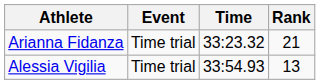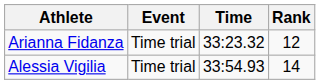 <table class="wikitable" style="font-size:90%">
 <tr>
 <th>Athlete</th>
 <th>Event</th>
 <th>Time</th>
 <th>Rank</th>
 </tr>
 <tr align=center>
 <td align=left><a href='#'>Arianna Fidanza</a></td>
 <td align=left>Time trial</td>
 <td>33:23.32</td>
-<td>21</td>
+<td>12</td>
 </tr>
 <tr align=center>
 <td align=left><a href='#'>Alessia Vigilia</a></td>
 <td align=left>Time trial</td>
 <td>33:54.93</td>
-<td>13</td>
+<td>14</td>
 </tr>
 </table>
